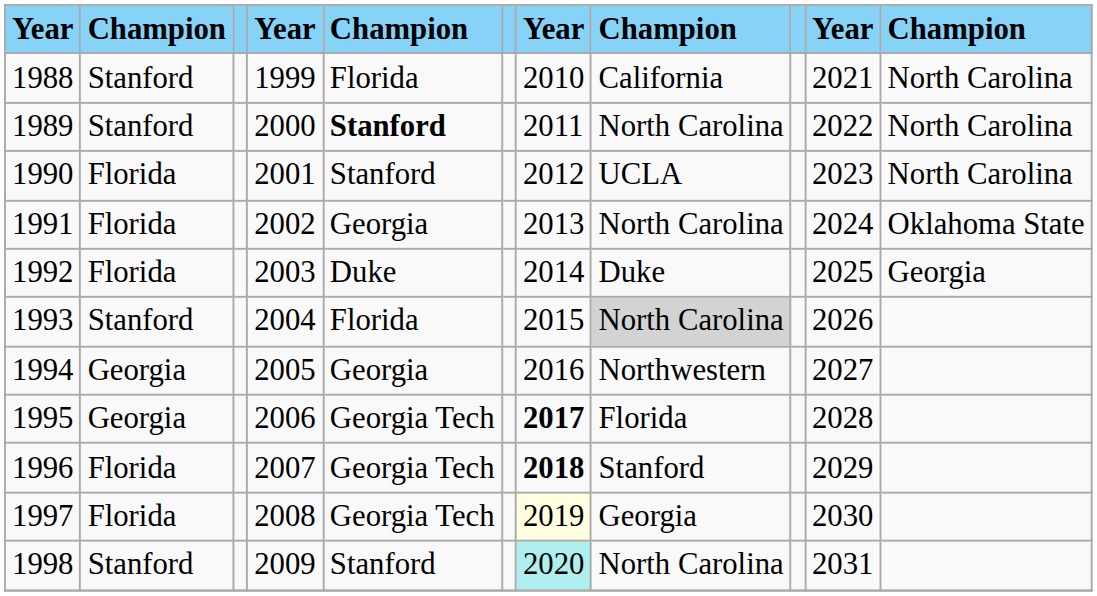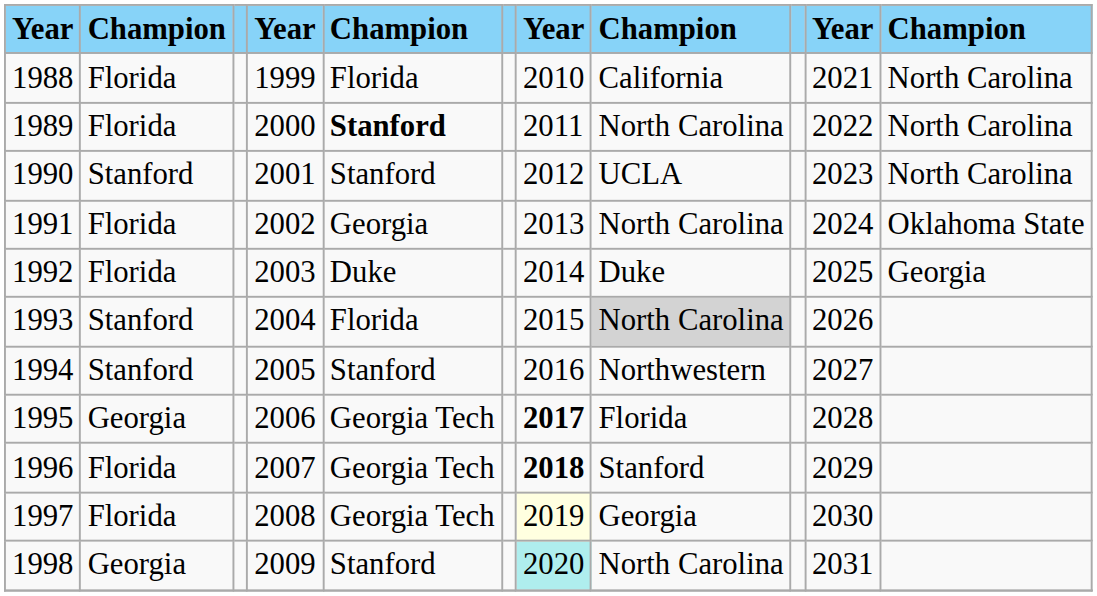 <table class="wikitable">
 <tr ! style="background-color: #87D3F8;">
 <td><strong>Year</strong></td>
 <td><strong>Champion</strong></td>
 <td></td>
 <td><strong>Year</strong></td>
 <td><strong>Champion</strong></td>
 <td></td>
 <td><strong>Year</strong></td>
 <td><strong>Champion</strong></td>
 <td></td>
 <td><strong>Year</strong></td>
 <td><strong>Champion</strong></td>
 </tr>
 <tr --->
 <td>1988</td>
-<td>Stanford</td>
+<td>Florida</td>
 <td></td>
 <td>1999</td>
 <td>Florida</td>
 <td></td>
 <td>2010</td>
 <td>California</td>
 <td></td>
 <td>2021</td>
 <td>North Carolina</td>
 </tr>
 <tr --->
 <td>1989</td>
-<td>Stanford</td>
+<td>Florida</td>
 <td></td>
 <td>2000</td>
 <td><strong>Stanford</strong></td>
 <td></td>
 <td>2011</td>
 <td>North Carolina</td>
 <td></td>
 <td>2022</td>
 <td>North Carolina</td>
 </tr>
 <tr --->
 <td>1990</td>
-<td>Florida</td>
+<td>Stanford</td>
 <td></td>
 <td>2001</td>
 <td>Stanford</td>
 <td></td>
 <td>2012</td>
 <td>UCLA</td>
 <td></td>
 <td>2023</td>
 <td>North Carolina</td>
 </tr>
 <tr --->
 <td>1991</td>
 <td>Florida</td>
 <td></td>
 <td>2002</td>
 <td>Georgia</td>
 <td></td>
 <td>2013</td>
 <td>North Carolina</td>
 <td></td>
 <td>2024</td>
 <td>Oklahoma State</td>
 </tr>
 <tr --->
 <td>1992</td>
 <td>Florida</td>
 <td></td>
 <td>2003</td>
 <td>Duke</td>
 <td></td>
 <td>2014</td>
 <td>Duke</td>
 <td></td>
 <td>2025</td>
 <td>Georgia</td>
 </tr>
 <tr --->
 <td>1993</td>
 <td>Stanford</td>
 <td></td>
 <td>2004</td>
 <td>Florida</td>
 <td></td>
 <td>2015</td>
 <td style="background: lightgrey;">North Carolina</td>
 <td></td>
 <td>2026</td>
 <td></td>
 </tr>
 <tr --->
 <td>1994</td>
-<td>Georgia</td>
+<td>Stanford</td>
 <td></td>
 <td>2005</td>
-<td>Georgia</td>
+<td>Stanford</td>
 <td></td>
 <td>2016</td>
 <td>Northwestern</td>
 <td></td>
 <td>2027</td>
 <td></td>
 </tr>
 <tr --->
 <td>1995</td>
 <td>Georgia</td>
 <td></td>
 <td>2006</td>
 <td>Georgia Tech</td>
 <td></td>
 <td><strong>2017</strong></td>
 <td>Florida</td>
 <td></td>
 <td>2028</td>
 <td></td>
 </tr>
 <tr --->
 <td>1996</td>
 <td>Florida</td>
 <td></td>
 <td>2007</td>
 <td>Georgia Tech</td>
 <td></td>
 <td><strong>2018</strong></td>
 <td>Stanford</td>
 <td></td>
 <td>2029</td>
 <td></td>
 </tr>
 <tr --->
 <td>1997</td>
 <td>Florida</td>
 <td></td>
 <td>2008</td>
 <td>Georgia Tech</td>
 <td></td>
 <td style="background: lightyellow;">2019</td>
 <td>Georgia</td>
 <td></td>
 <td>2030</td>
 <td></td>
 </tr>
 <tr --->
 <td>1998</td>
-<td>Stanford</td>
+<td>Georgia</td>
 <td></td>
 <td>2009</td>
 <td>Stanford</td>
 <td></td>
 <td style="background: paleturquoise;">2020</td>
 <td>North Carolina</td>
 <td></td>
 <td>2031</td>
 <td></td>
 </tr>
 <tr --->
 </tr>
 </table>
